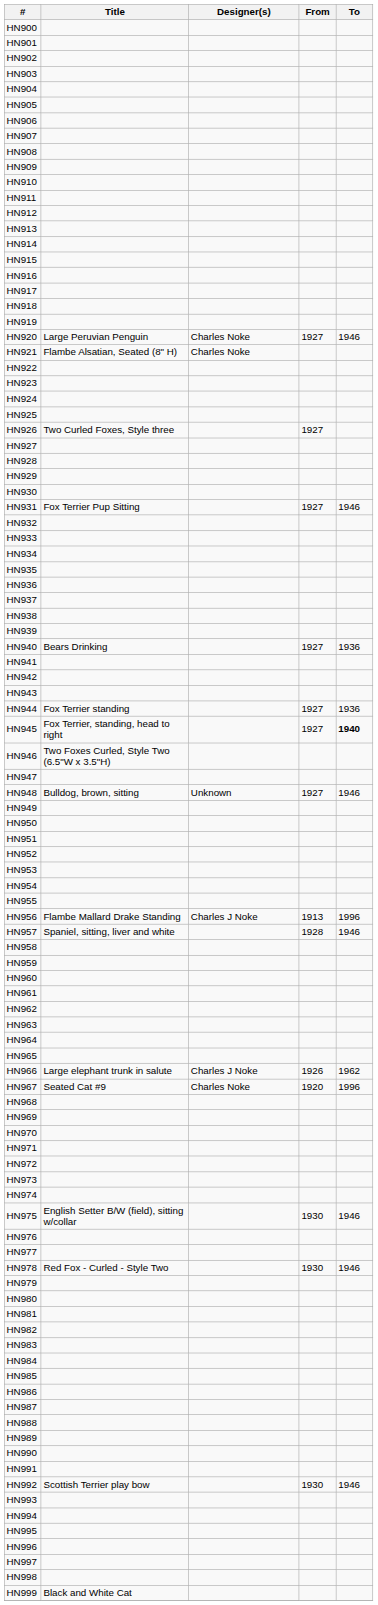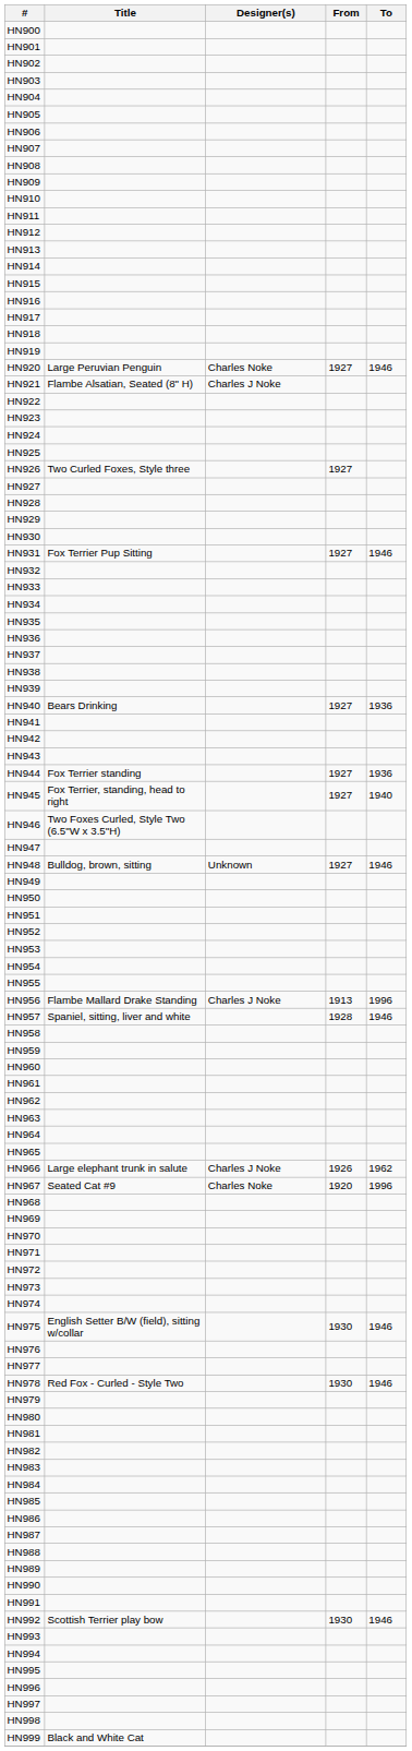 <table class="wikitable collapsible" width="97%" border="1" cellpadding="1" cellspacing="0" align="centre">
 <tr>
 <th width=10%>#</th>
 <th width=40%>Title</th>
 <th width=30%>Designer(s)</th>
 <th width=10%>From</th>
 <th width=10%>To</th>
 </tr>
 <tr>
 <td>HN900</td>
 <td></td>
 <td></td>
 <td></td>
 <td></td>
 </tr>
 <tr>
 <td>HN901</td>
 <td></td>
 <td></td>
 <td></td>
 <td></td>
 </tr>
 <tr>
 <td>HN902</td>
 <td></td>
 <td></td>
 <td></td>
 <td></td>
 </tr>
 <tr>
 <td>HN903</td>
 <td></td>
 <td></td>
 <td></td>
 <td></td>
 </tr>
 <tr>
 <td>HN904</td>
 <td></td>
 <td></td>
 <td></td>
 <td></td>
 </tr>
 <tr>
 <td>HN905</td>
 <td></td>
 <td></td>
 <td></td>
 <td></td>
 </tr>
 <tr>
 <td>HN906</td>
 <td></td>
 <td></td>
 <td></td>
 <td></td>
 </tr>
 <tr>
 <td>HN907</td>
 <td></td>
 <td></td>
 <td></td>
 <td></td>
 </tr>
 <tr>
 <td>HN908</td>
 <td></td>
 <td></td>
 <td></td>
 <td></td>
 </tr>
 <tr>
 <td>HN909</td>
 <td></td>
 <td></td>
 <td></td>
 <td></td>
 </tr>
 <tr>
 <td>HN910</td>
 <td></td>
 <td></td>
 <td></td>
 <td></td>
 </tr>
 <tr>
 <td>HN911</td>
 <td></td>
 <td></td>
 <td></td>
 <td></td>
 </tr>
 <tr>
 <td>HN912</td>
 <td></td>
 <td></td>
 <td></td>
 <td></td>
 </tr>
 <tr>
 <td>HN913</td>
 <td></td>
 <td></td>
 <td></td>
 <td></td>
 </tr>
 <tr>
 <td>HN914</td>
 <td></td>
 <td></td>
 <td></td>
 <td></td>
 </tr>
 <tr>
 <td>HN915</td>
 <td></td>
 <td></td>
 <td></td>
 <td></td>
 </tr>
 <tr>
 <td>HN916</td>
 <td></td>
 <td></td>
 <td></td>
 <td></td>
 </tr>
 <tr>
 <td>HN917</td>
 <td></td>
 <td></td>
 <td></td>
 <td></td>
 </tr>
 <tr>
 <td>HN918</td>
 <td></td>
 <td></td>
 <td></td>
 <td></td>
 </tr>
 <tr>
 <td>HN919</td>
 <td></td>
 <td></td>
 <td></td>
 <td></td>
 </tr>
 <tr>
 <td>HN920</td>
 <td>Large Peruvian Penguin</td>
 <td>Charles Noke</td>
 <td>1927</td>
 <td>1946</td>
 </tr>
 <tr>
 <td>HN921</td>
 <td>Flambe Alsatian, Seated (8" H)</td>
-<td>Charles Noke</td>
+<td>Charles J Noke</td>
 <td></td>
 <td></td>
 </tr>
 <tr>
 <td>HN922</td>
 <td></td>
 <td></td>
 <td></td>
 <td></td>
 </tr>
 <tr>
 <td>HN923</td>
 <td></td>
 <td></td>
 <td></td>
 <td></td>
 </tr>
 <tr>
 <td>HN924</td>
 <td></td>
 <td></td>
 <td></td>
 <td></td>
 </tr>
 <tr>
 <td>HN925</td>
 <td></td>
 <td></td>
 <td></td>
 <td></td>
 </tr>
 <tr>
 <td>HN926</td>
 <td>Two Curled Foxes, Style three</td>
 <td></td>
 <td>1927</td>
 <td></td>
 </tr>
 <tr>
 <td>HN927</td>
 <td></td>
 <td></td>
 <td></td>
 <td></td>
 </tr>
 <tr>
 <td>HN928</td>
 <td></td>
 <td></td>
 <td></td>
 <td></td>
 </tr>
 <tr>
 <td>HN929</td>
 <td></td>
 <td></td>
 <td></td>
 <td></td>
 </tr>
 <tr>
 <td>HN930</td>
 <td></td>
 <td></td>
 <td></td>
 <td></td>
 </tr>
 <tr>
 <td>HN931</td>
 <td>Fox Terrier Pup Sitting</td>
 <td></td>
 <td>1927</td>
 <td>1946</td>
 </tr>
 <tr>
 <td>HN932</td>
 <td></td>
 <td></td>
 <td></td>
 <td></td>
 </tr>
 <tr>
 <td>HN933</td>
 <td></td>
 <td></td>
 <td></td>
 <td></td>
 </tr>
 <tr>
 <td>HN934</td>
 <td></td>
 <td></td>
 <td></td>
 <td></td>
 </tr>
 <tr>
 <td>HN935</td>
 <td></td>
 <td></td>
 <td></td>
 <td></td>
 </tr>
 <tr>
 <td>HN936</td>
 <td></td>
 <td></td>
 <td></td>
 <td></td>
 </tr>
 <tr>
 <td>HN937</td>
 <td></td>
 <td></td>
 <td></td>
 <td></td>
 </tr>
 <tr>
 <td>HN938</td>
 <td></td>
 <td></td>
 <td></td>
 <td></td>
 </tr>
 <tr>
 <td>HN939</td>
 <td></td>
 <td></td>
 <td></td>
 <td></td>
 </tr>
 <tr>
 <td>HN940</td>
 <td>Bears Drinking</td>
 <td></td>
 <td>1927</td>
 <td>1936</td>
 </tr>
 <tr>
 <td>HN941</td>
 <td></td>
 <td></td>
 <td></td>
 <td></td>
 </tr>
 <tr>
 <td>HN942</td>
 <td></td>
 <td></td>
 <td></td>
 <td></td>
 </tr>
 <tr>
 <td>HN943</td>
 <td></td>
 <td></td>
 <td></td>
 <td></td>
 </tr>
 <tr>
 <td>HN944</td>
 <td>Fox Terrier standing</td>
 <td></td>
 <td>1927</td>
 <td>1936</td>
 </tr>
 <tr>
 <td>HN945</td>
 <td>Fox Terrier, standing, head to right</td>
 <td></td>
 <td>1927</td>
-<td><strong>1940</strong></td>
+<td>1940</td>
 </tr>
 <tr>
 <td>HN946</td>
 <td>Two Foxes Curled, Style Two (6.5"W x 3.5"H)</td>
 <td></td>
 <td></td>
 <td></td>
 </tr>
 <tr>
 <td>HN947</td>
 <td></td>
 <td></td>
 <td></td>
 <td></td>
 </tr>
 <tr>
 <td>HN948</td>
 <td>Bulldog, brown, sitting</td>
 <td>Unknown</td>
 <td>1927</td>
 <td>1946</td>
 </tr>
 <tr>
 <td>HN949</td>
 <td></td>
 <td></td>
 <td></td>
 <td></td>
 </tr>
 <tr>
 <td>HN950</td>
 <td></td>
 <td></td>
 <td></td>
 <td></td>
 </tr>
 <tr>
 <td>HN951</td>
 <td></td>
 <td></td>
 <td></td>
 <td></td>
 </tr>
 <tr>
 <td>HN952</td>
 <td></td>
 <td></td>
 <td></td>
 <td></td>
 </tr>
 <tr>
 <td>HN953</td>
 <td></td>
 <td></td>
 <td></td>
 <td></td>
 </tr>
 <tr>
 <td>HN954</td>
 <td></td>
 <td></td>
 <td></td>
 <td></td>
 </tr>
 <tr>
 <td>HN955</td>
 <td></td>
 <td></td>
 <td></td>
 <td></td>
 </tr>
 <tr>
 <td>HN956</td>
 <td>Flambe Mallard Drake Standing</td>
 <td>Charles J Noke</td>
 <td>1913</td>
 <td>1996</td>
 </tr>
 <tr>
 <td>HN957</td>
 <td>Spaniel, sitting, liver and white</td>
 <td></td>
 <td>1928</td>
 <td>1946</td>
 </tr>
 <tr>
 <td>HN958</td>
 <td></td>
 <td></td>
 <td></td>
 <td></td>
 </tr>
 <tr>
 <td>HN959</td>
 <td></td>
 <td></td>
 <td></td>
 <td></td>
 </tr>
 <tr>
 <td>HN960</td>
 <td></td>
 <td></td>
 <td></td>
 <td></td>
 </tr>
 <tr>
 <td>HN961</td>
 <td></td>
 <td></td>
 <td></td>
 <td></td>
 </tr>
 <tr>
 <td>HN962</td>
 <td></td>
 <td></td>
 <td></td>
 <td></td>
 </tr>
 <tr>
 <td>HN963</td>
 <td></td>
 <td></td>
 <td></td>
 <td></td>
 </tr>
 <tr>
 <td>HN964</td>
 <td></td>
 <td></td>
 <td></td>
 <td></td>
 </tr>
 <tr>
 <td>HN965</td>
 <td></td>
 <td></td>
 <td></td>
 <td></td>
 </tr>
 <tr>
 <td>HN966</td>
 <td>Large elephant trunk in salute</td>
 <td>Charles J Noke</td>
 <td>1926</td>
 <td>1962</td>
 </tr>
 <tr>
 <td>HN967</td>
 <td>Seated Cat #9</td>
 <td>Charles Noke</td>
 <td>1920</td>
 <td>1996</td>
 </tr>
 <tr>
 <td>HN968</td>
 <td></td>
 <td></td>
 <td></td>
 <td></td>
 </tr>
 <tr>
 <td>HN969</td>
 <td></td>
 <td></td>
 <td></td>
 <td></td>
 </tr>
 <tr>
 <td>HN970</td>
 <td></td>
 <td></td>
 <td></td>
 <td></td>
 </tr>
 <tr>
 <td>HN971</td>
 <td></td>
 <td></td>
 <td></td>
 <td></td>
 </tr>
 <tr>
 <td>HN972</td>
 <td></td>
 <td></td>
 <td></td>
 <td></td>
 </tr>
 <tr>
 <td>HN973</td>
 <td></td>
 <td></td>
 <td></td>
 <td></td>
 </tr>
 <tr>
 <td>HN974</td>
 <td></td>
 <td></td>
 <td></td>
 <td></td>
 </tr>
 <tr>
 <td>HN975</td>
 <td>English Setter B/W (field), sitting w/collar</td>
 <td></td>
 <td>1930</td>
 <td>1946</td>
 </tr>
 <tr>
 <td>HN976</td>
 <td></td>
 <td></td>
 <td></td>
 <td></td>
 </tr>
 <tr>
 <td>HN977</td>
 <td></td>
 <td></td>
 <td></td>
 <td></td>
 </tr>
 <tr>
 <td>HN978</td>
 <td>Red Fox - Curled - Style Two</td>
 <td></td>
 <td>1930</td>
 <td>1946</td>
 </tr>
 <tr>
 <td>HN979</td>
 <td></td>
 <td></td>
 <td></td>
 <td></td>
 </tr>
 <tr>
 <td>HN980</td>
 <td></td>
 <td></td>
 <td></td>
 <td></td>
 </tr>
 <tr>
 <td>HN981</td>
 <td></td>
 <td></td>
 <td></td>
 <td></td>
 </tr>
 <tr>
 <td>HN982</td>
 <td></td>
 <td></td>
 <td></td>
 <td></td>
 </tr>
 <tr>
 <td>HN983</td>
 <td></td>
 <td></td>
 <td></td>
 <td></td>
 </tr>
 <tr>
 <td>HN984</td>
 <td></td>
 <td></td>
 <td></td>
 <td></td>
 </tr>
 <tr>
 <td>HN985</td>
 <td></td>
 <td></td>
 <td></td>
 <td></td>
 </tr>
 <tr>
 <td>HN986</td>
 <td></td>
 <td></td>
 <td></td>
 <td></td>
 </tr>
 <tr>
 <td>HN987</td>
 <td></td>
 <td></td>
 <td></td>
 <td></td>
 </tr>
 <tr>
 <td>HN988</td>
 <td></td>
 <td></td>
 <td></td>
 <td></td>
 </tr>
 <tr>
 <td>HN989</td>
 <td></td>
 <td></td>
 <td></td>
 <td></td>
 </tr>
 <tr>
 <td>HN990</td>
 <td></td>
 <td></td>
 <td></td>
 <td></td>
 </tr>
 <tr>
 <td>HN991</td>
 <td></td>
 <td></td>
 <td></td>
 <td></td>
 </tr>
 <tr>
 <td>HN992</td>
 <td>Scottish Terrier play bow</td>
 <td></td>
 <td>1930</td>
 <td>1946</td>
 </tr>
 <tr>
 <td>HN993</td>
 <td></td>
 <td></td>
 <td></td>
 <td></td>
 </tr>
 <tr>
 <td>HN994</td>
 <td></td>
 <td></td>
 <td></td>
 <td></td>
 </tr>
 <tr>
 <td>HN995</td>
 <td></td>
 <td></td>
 <td></td>
 <td></td>
 </tr>
 <tr>
 <td>HN996</td>
 <td></td>
 <td></td>
 <td></td>
 <td></td>
 </tr>
 <tr>
 <td>HN997</td>
 <td></td>
 <td></td>
 <td></td>
 <td></td>
 </tr>
 <tr>
 <td>HN998</td>
 <td></td>
 <td></td>
 <td></td>
 <td></td>
 </tr>
 <tr>
 <td>HN999</td>
 <td>Black and White Cat</td>
 <td></td>
 <td></td>
 <td></td>
 </tr>
 <tr>
 </tr>
 </table>
